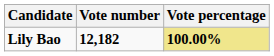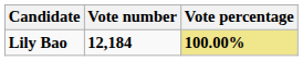 <table class="wikitable">
 <tr>
 <th>Candidate</th>
 <th>Vote number</th>
 <th>Vote percentage</th>
 </tr>
 <tr>
 <td><strong>Lily Bao</strong></td>
-<td><strong>12,182</strong></td>
+<td><strong>12,184</strong></td>
 <td style="background: khaki;"><strong>100.00%</strong></td>
 </tr>
 </table>
